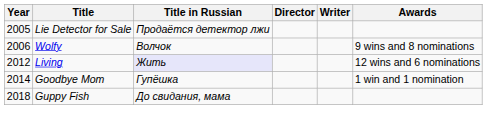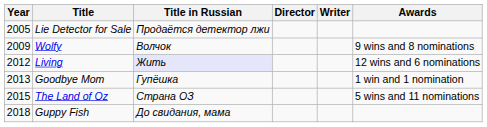 <table class="wikitable sortable plainrowheaders">
 <tr>
 <th scope="col">Year</th>
 <th scope="col">Title</th>
 <th scope="col">Title in Russian</th>
 <th scope="col">Director</th>
 <th scope="col">Writer</th>
 <th scope="col">Awards</th>
 </tr>
 <tr>
 <td>2005</td>
 <td><em>Lie Detector for Sale</em></td>
 <td><em>Продаётся детектор лжи</em></td>
 <td></td>
 <td></td>
 <td></td>
 </tr>
 <tr>
-<td>2006</td>
+<td>2009</td>
 <td><em><a href='#'>Wolfy</a></em></td>
 <td><em>Волчок</em></td>
 <td></td>
 <td></td>
 <td>9 wins and 8 nominations</td>
 </tr>
 <tr>
 <td>2012</td>
 <td><em><a href='#'>Living</a></em></td>
 <td style="background: lavender;"><em>Жить</em></td>
 <td></td>
 <td></td>
 <td>12 wins and 6 nominations</td>
 </tr>
 <tr>
-<td>2014</td>
+<td>2013</td>
 <td><em>Goodbye Mom</em></td>
 <td><em>Гупёшка</em></td>
 <td></td>
 <td></td>
 <td>1 win and 1 nomination</td>
+</tr>
+<tr>
+<td>2015</td>
+<td><em><a href='#'>The Land of Oz</a></em></td>
+<td><em>Страна ОЗ</em></td>
+<td></td>
+<td></td>
+<td>5 wins and 11 nominations</td>
 </tr>
 <tr>
 <td>2018</td>
 <td><em>Guppy Fish</em></td>
 <td><em>До свидания, мама</em></td>
 <td></td>
 <td></td>
 <td></td>
 </tr>
 </table>
